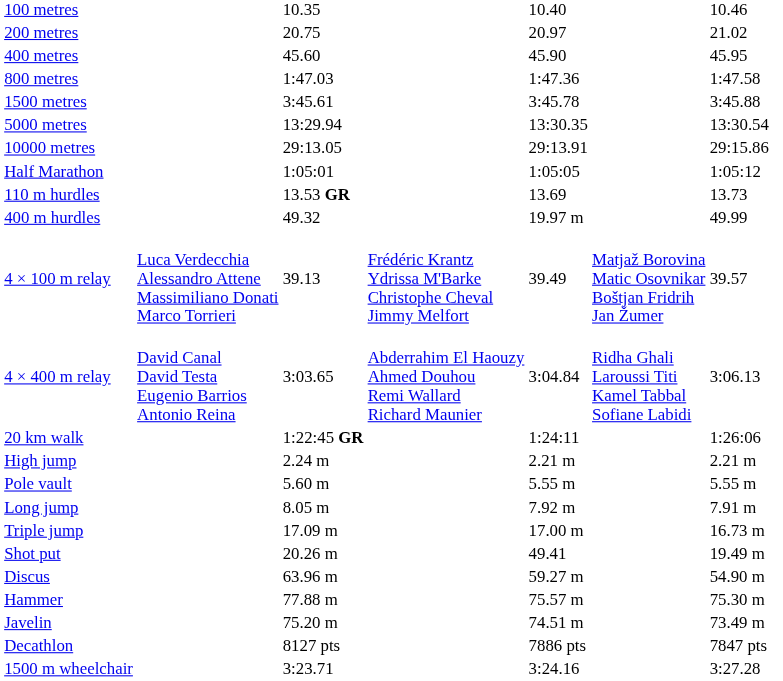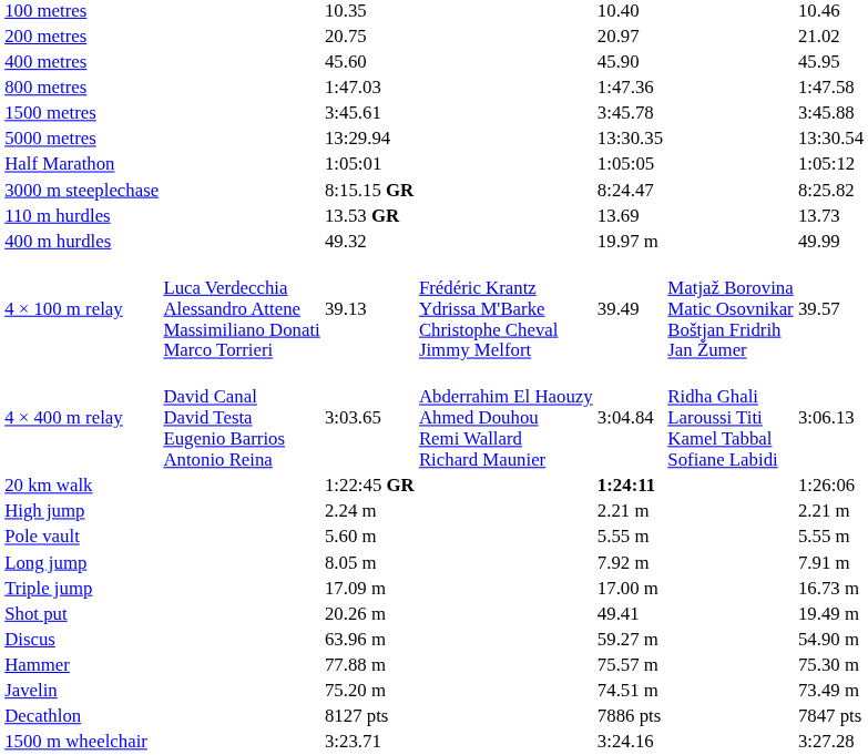 <table>
 <tr>
 <td><a href='#'>100 metres</a></td>
 <td></td>
 <td>10.35</td>
 <td></td>
 <td>10.40</td>
 <td></td>
 <td>10.46</td>
 </tr>
 <tr>
 <td><a href='#'>200 metres</a></td>
 <td></td>
 <td>20.75</td>
 <td></td>
 <td>20.97</td>
 <td></td>
 <td>21.02</td>
 </tr>
 <tr>
 <td><a href='#'>400 metres</a></td>
 <td></td>
 <td>45.60</td>
 <td></td>
 <td>45.90</td>
 <td></td>
 <td>45.95</td>
 </tr>
 <tr>
 <td><a href='#'>800 metres</a></td>
 <td></td>
 <td>1:47.03</td>
 <td></td>
 <td>1:47.36</td>
 <td></td>
 <td>1:47.58</td>
 </tr>
 <tr>
 <td><a href='#'>1500 metres</a></td>
 <td></td>
 <td>3:45.61</td>
 <td></td>
 <td>3:45.78</td>
 <td></td>
 <td>3:45.88</td>
 </tr>
 <tr>
 <td><a href='#'>5000 metres</a></td>
 <td></td>
 <td>13:29.94</td>
 <td></td>
 <td>13:30.35</td>
 <td></td>
 <td>13:30.54</td>
 </tr>
 <tr>
-<td><a href='#'>10000 metres</a></td>
-<td></td>
-<td>29:13.05</td>
-<td></td>
-<td>29:13.91</td>
-<td></td>
-<td>29:15.86</td>
-</tr>
-<tr>
 <td><a href='#'>Half Marathon</a></td>
 <td></td>
 <td>1:05:01</td>
 <td></td>
 <td>1:05:05</td>
 <td></td>
 <td>1:05:12</td>
+</tr>
+<tr>
+<td><a href='#'>3000 m steeplechase</a></td>
+<td></td>
+<td>8:15.15 <strong>GR</strong></td>
+<td></td>
+<td>8:24.47</td>
+<td></td>
+<td>8:25.82</td>
 </tr>
 <tr>
 <td><a href='#'>110 m hurdles</a></td>
 <td></td>
 <td>13.53 <strong>GR</strong></td>
 <td></td>
 <td>13.69</td>
 <td></td>
 <td>13.73</td>
 </tr>
 <tr>
 <td><a href='#'>400 m hurdles</a></td>
 <td></td>
 <td>49.32</td>
 <td></td>
 <td>19.97 m</td>
 <td></td>
 <td>49.99</td>
 </tr>
 <tr>
 <td><a href='#'>4 × 100 m relay</a></td>
 <td><br><a href='#'>Luca Verdecchia</a><br><a href='#'>Alessandro Attene</a><br><a href='#'>Massimiliano Donati</a><br><a href='#'>Marco Torrieri</a></td>
 <td>39.13</td>
 <td><br><a href='#'>Frédéric Krantz</a><br><a href='#'>Ydrissa M'Barke</a><br><a href='#'>Christophe Cheval</a><br><a href='#'>Jimmy Melfort</a></td>
 <td>39.49</td>
 <td><br><a href='#'>Matjaž Borovina</a><br><a href='#'>Matic Osovnikar</a><br><a href='#'>Boštjan Fridrih</a><br><a href='#'>Jan Žumer</a></td>
 <td>39.57</td>
 </tr>
 <tr>
 <td><a href='#'>4 × 400 m relay</a></td>
 <td><br><a href='#'>David Canal</a><br><a href='#'>David Testa</a><br><a href='#'>Eugenio Barrios</a><br><a href='#'>Antonio Reina</a></td>
 <td>3:03.65</td>
 <td><br><a href='#'>Abderrahim El Haouzy</a><br><a href='#'>Ahmed Douhou</a><br><a href='#'>Remi Wallard</a><br><a href='#'>Richard Maunier</a></td>
 <td>3:04.84</td>
 <td><br><a href='#'>Ridha Ghali</a><br><a href='#'>Laroussi Titi</a><br><a href='#'>Kamel Tabbal</a><br><a href='#'>Sofiane Labidi</a></td>
 <td>3:06.13</td>
 </tr>
 <tr>
 <td><a href='#'>20 km walk</a></td>
 <td></td>
 <td>1:22:45 <strong>GR</strong></td>
 <td></td>
-<td>1:24:11</td>
+<td><strong>1:24:11</strong></td>
 <td></td>
 <td>1:26:06</td>
 </tr>
 <tr>
 <td><a href='#'>High jump</a></td>
 <td></td>
 <td>2.24 m</td>
 <td></td>
 <td>2.21 m</td>
 <td></td>
 <td>2.21 m</td>
 </tr>
 <tr>
 <td><a href='#'>Pole vault</a></td>
 <td></td>
 <td>5.60 m</td>
 <td></td>
 <td>5.55 m</td>
 <td></td>
 <td>5.55 m</td>
 </tr>
 <tr>
 <td><a href='#'>Long jump</a></td>
 <td></td>
 <td>8.05 m</td>
 <td></td>
 <td>7.92 m</td>
 <td></td>
 <td>7.91 m</td>
 </tr>
 <tr>
 <td><a href='#'>Triple jump</a></td>
 <td></td>
 <td>17.09 m</td>
 <td></td>
 <td>17.00 m</td>
 <td></td>
 <td>16.73 m</td>
 </tr>
 <tr>
 <td><a href='#'>Shot put</a></td>
 <td></td>
 <td>20.26 m</td>
 <td></td>
 <td>49.41</td>
 <td></td>
 <td>19.49 m</td>
 </tr>
 <tr>
 <td><a href='#'>Discus</a></td>
 <td></td>
 <td>63.96 m</td>
 <td></td>
 <td>59.27 m</td>
 <td></td>
 <td>54.90 m</td>
 </tr>
 <tr>
 <td><a href='#'>Hammer</a></td>
 <td></td>
 <td>77.88 m</td>
 <td></td>
 <td>75.57 m</td>
 <td></td>
 <td>75.30 m</td>
 </tr>
 <tr>
 <td><a href='#'>Javelin</a></td>
 <td></td>
 <td>75.20 m</td>
 <td></td>
 <td>74.51 m</td>
 <td></td>
 <td>73.49 m</td>
 </tr>
 <tr>
 <td><a href='#'>Decathlon</a></td>
 <td></td>
 <td>8127 pts</td>
 <td></td>
 <td>7886 pts</td>
 <td></td>
 <td>7847 pts</td>
 </tr>
 <tr>
 <td><a href='#'>1500 m wheelchair</a></td>
 <td></td>
 <td>3:23.71</td>
 <td></td>
 <td>3:24.16</td>
 <td></td>
 <td>3:27.28</td>
 </tr>
 </table>
